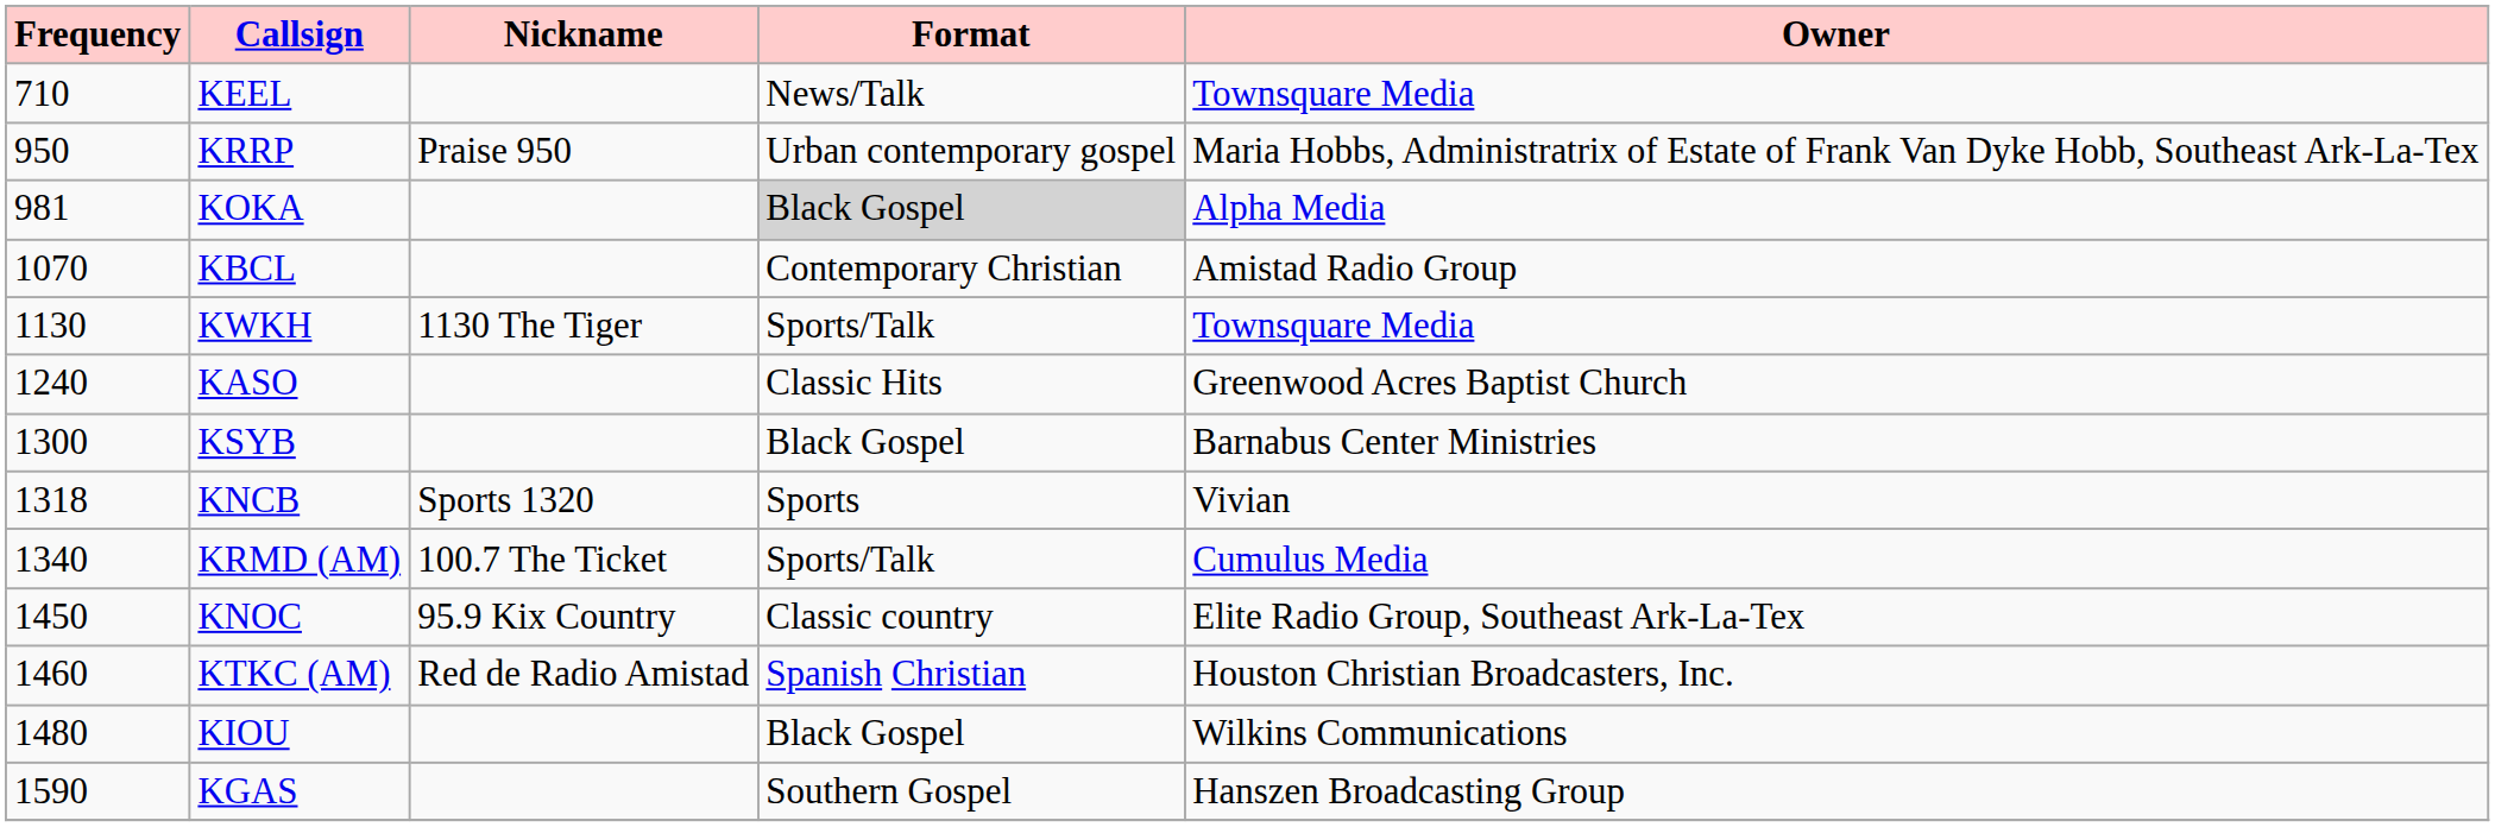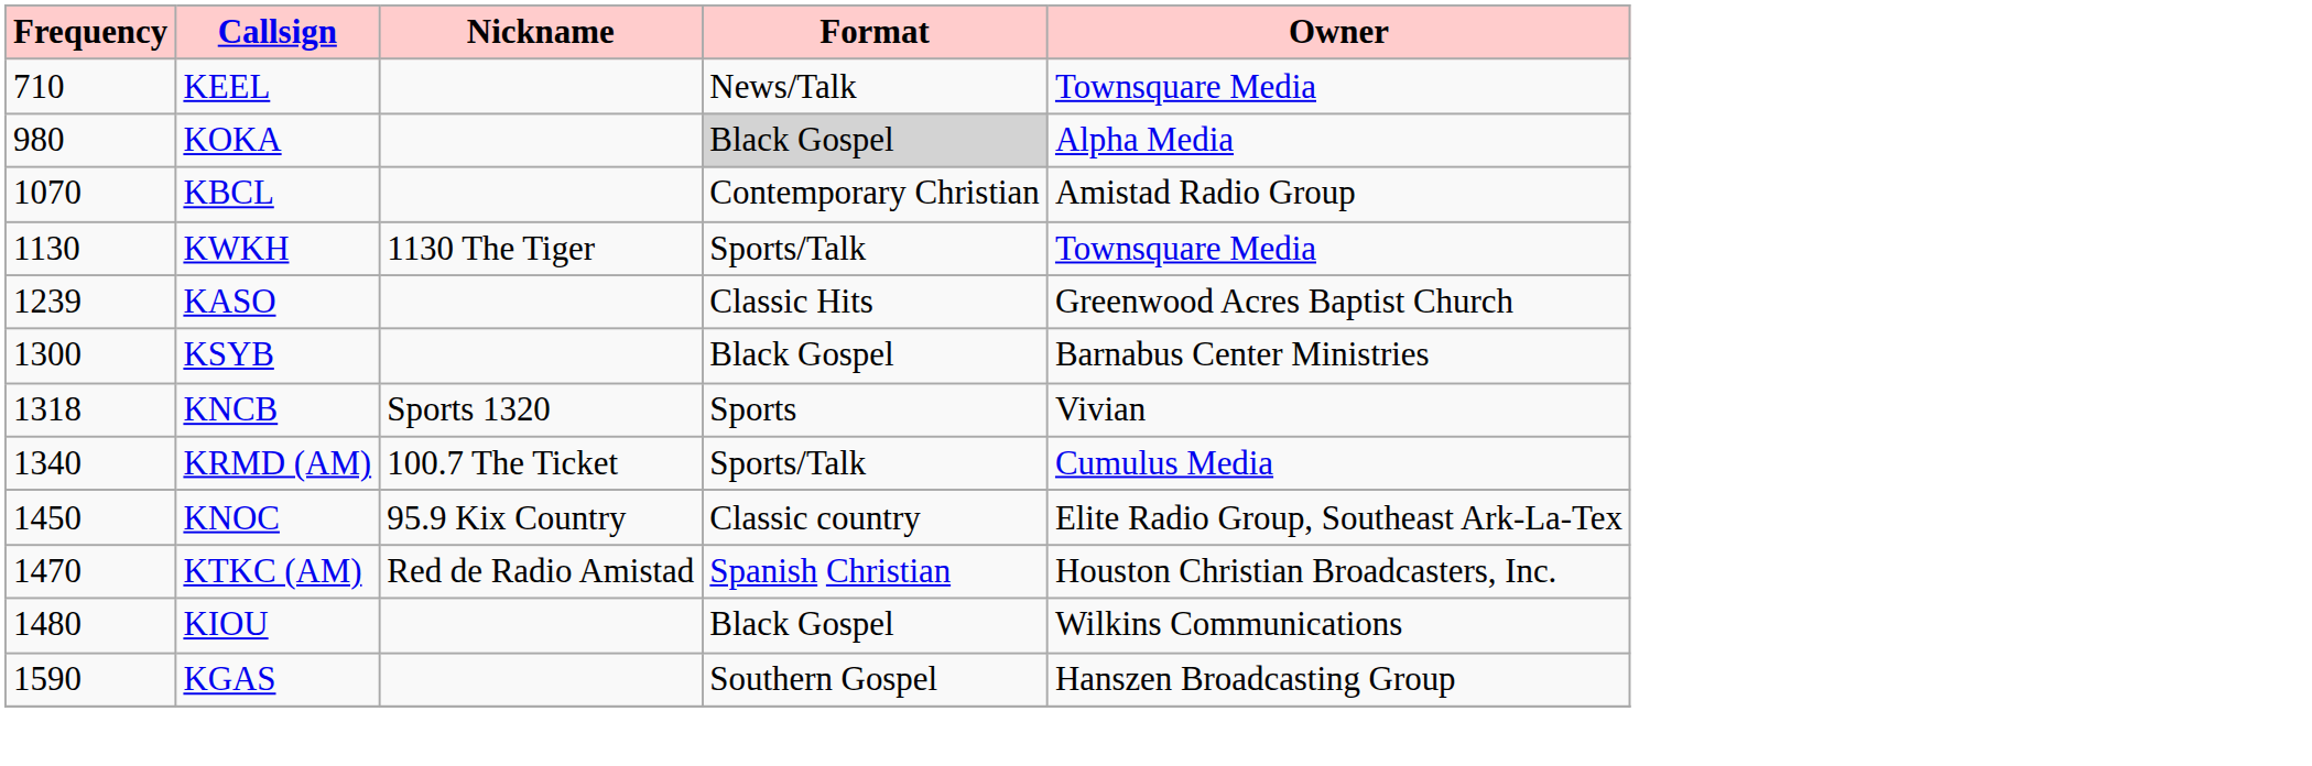 <table class="wikitable">
 <tr>
 <th style="background:#ffcccc;"><strong>Frequency</strong></th>
 <th style="background:#ffcccc;"><strong><a href='#'>Callsign</a></strong></th>
 <th style="background:#ffcccc;"><strong>Nickname</strong></th>
 <th style="background:#ffcccc;"><strong>Format</strong></th>
 <th style="background:#ffcccc;"><strong>Owner</strong></th>
 </tr>
 <tr>
 <td>710</td>
 <td><a href='#'>KEEL</a></td>
 <td></td>
 <td>News/Talk</td>
 <td><a href='#'>Townsquare Media</a></td>
 </tr>
 <tr>
-<td>950</td>
-<td><a href='#'>KRRP</a></td>
-<td>Praise 950</td>
-<td>Urban contemporary gospel</td>
-<td>Maria Hobbs, Administratrix of Estate of Frank Van Dyke Hobb, Southeast Ark-La-Tex</td>
-</tr>
-<tr>
-<td>981</td>
+<td>980</td>
 <td><a href='#'>KOKA</a></td>
 <td></td>
 <td style="background: lightgrey;">Black Gospel</td>
 <td><a href='#'>Alpha Media</a></td>
 </tr>
 <tr>
 <td>1070</td>
 <td><a href='#'>KBCL</a></td>
 <td></td>
 <td>Contemporary Christian</td>
 <td>Amistad Radio Group</td>
 </tr>
 <tr>
 <td>1130</td>
 <td><a href='#'>KWKH</a></td>
 <td>1130 The Tiger</td>
 <td>Sports/Talk</td>
 <td><a href='#'>Townsquare Media</a></td>
 </tr>
 <tr>
-<td>1240</td>
+<td>1239</td>
 <td><a href='#'>KASO</a></td>
 <td></td>
 <td>Classic Hits</td>
 <td>Greenwood Acres Baptist Church</td>
 </tr>
 <tr>
 <td>1300</td>
 <td><a href='#'>KSYB</a></td>
 <td></td>
 <td>Black Gospel</td>
 <td>Barnabus Center Ministries</td>
 </tr>
 <tr>
 <td>1318</td>
 <td><a href='#'>KNCB</a></td>
 <td>Sports 1320</td>
 <td>Sports</td>
 <td>Vivian</td>
 </tr>
 <tr>
 <td>1340</td>
 <td><a href='#'>KRMD (AM)</a></td>
 <td>100.7 The Ticket</td>
 <td>Sports/Talk</td>
 <td><a href='#'>Cumulus Media</a></td>
 </tr>
 <tr>
 <td>1450</td>
 <td><a href='#'>KNOC</a></td>
 <td>95.9 Kix Country</td>
 <td>Classic country</td>
 <td>Elite Radio Group, Southeast Ark-La-Tex</td>
 </tr>
 <tr>
-<td>1460</td>
+<td>1470</td>
 <td><a href='#'>KTKC (AM)</a></td>
 <td>Red de Radio Amistad</td>
 <td><a href='#'>Spanish</a> <a href='#'>Christian</a></td>
 <td>Houston Christian Broadcasters, Inc.</td>
 </tr>
 <tr>
 <td>1480</td>
 <td><a href='#'>KIOU</a></td>
 <td></td>
 <td>Black Gospel</td>
 <td>Wilkins Communications</td>
 </tr>
 <tr>
 <td>1590</td>
 <td><a href='#'>KGAS</a></td>
 <td></td>
 <td>Southern Gospel</td>
 <td>Hanszen Broadcasting Group</td>
 </tr>
 <tr>
 </tr>
 </table>
